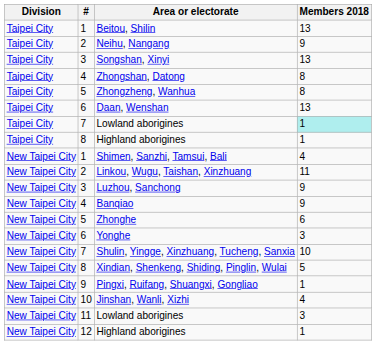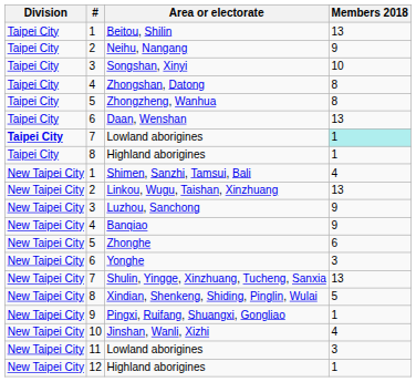 <table class="wikitable">
 <tr>
 <th>Division</th>
 <th>#</th>
 <th>Area or electorate</th>
 <th>Members 2018</th>
 </tr>
 <tr>
 <td><a href='#'>Taipei City</a></td>
 <td>1</td>
 <td><a href='#'>Beitou</a>, <a href='#'>Shilin</a></td>
 <td>13</td>
 </tr>
 <tr>
 <td><a href='#'>Taipei City</a></td>
 <td>2</td>
 <td><a href='#'>Neihu</a>, <a href='#'>Nangang</a></td>
 <td>9</td>
 </tr>
 <tr>
 <td><a href='#'>Taipei City</a></td>
 <td>3</td>
 <td><a href='#'>Songshan</a>, <a href='#'>Xinyi</a></td>
-<td>13</td>
+<td>10</td>
 </tr>
 <tr>
 <td><a href='#'>Taipei City</a></td>
 <td>4</td>
 <td><a href='#'>Zhongshan</a>, <a href='#'>Datong</a></td>
 <td>8</td>
 </tr>
 <tr>
 <td><a href='#'>Taipei City</a></td>
 <td>5</td>
 <td><a href='#'>Zhongzheng</a>, <a href='#'>Wanhua</a></td>
 <td>8</td>
 </tr>
 <tr>
 <td><a href='#'>Taipei City</a></td>
 <td>6</td>
 <td><a href='#'>Daan</a>, <a href='#'>Wenshan</a></td>
 <td>13</td>
 </tr>
 <tr>
-<td><a href='#'>Taipei City</a></td>
+<td><strong><a href='#'>Taipei City</a></strong></td>
 <td>7</td>
 <td>Lowland aborigines</td>
 <td style="background: paleturquoise;">1</td>
 </tr>
 <tr>
 <td><a href='#'>Taipei City</a></td>
 <td>8</td>
 <td>Highland aborigines</td>
 <td>1</td>
 </tr>
 <tr>
 <td><a href='#'>New Taipei City</a></td>
 <td>1</td>
 <td><a href='#'>Shimen</a>, <a href='#'>Sanzhi</a>, <a href='#'>Tamsui</a>, <a href='#'>Bali</a></td>
 <td>4</td>
 </tr>
 <tr>
 <td><a href='#'>New Taipei City</a></td>
 <td>2</td>
 <td><a href='#'>Linkou</a>, <a href='#'>Wugu</a>, <a href='#'>Taishan</a>, <a href='#'>Xinzhuang</a></td>
-<td>11</td>
+<td>13</td>
 </tr>
 <tr>
 <td><a href='#'>New Taipei City</a></td>
 <td>3</td>
 <td><a href='#'>Luzhou</a>, <a href='#'>Sanchong</a></td>
 <td>9</td>
 </tr>
 <tr>
 <td><a href='#'>New Taipei City</a></td>
 <td>4</td>
 <td><a href='#'>Banqiao</a></td>
 <td>9</td>
 </tr>
 <tr>
 <td><a href='#'>New Taipei City</a></td>
 <td>5</td>
 <td><a href='#'>Zhonghe</a></td>
 <td>6</td>
 </tr>
 <tr>
 <td><a href='#'>New Taipei City</a></td>
 <td>6</td>
 <td><a href='#'>Yonghe</a></td>
 <td>3</td>
 </tr>
 <tr>
 <td><a href='#'>New Taipei City</a></td>
 <td>7</td>
 <td><a href='#'>Shulin</a>, <a href='#'>Yingge</a>, <a href='#'>Xinzhuang</a>, <a href='#'>Tucheng</a>, <a href='#'>Sanxia</a></td>
-<td>10</td>
+<td>13</td>
 </tr>
 <tr>
 <td><a href='#'>New Taipei City</a></td>
 <td>8</td>
 <td><a href='#'>Xindian</a>, <a href='#'>Shenkeng</a>, <a href='#'>Shiding</a>, <a href='#'>Pinglin</a>, <a href='#'>Wulai</a></td>
 <td>5</td>
 </tr>
 <tr>
 <td><a href='#'>New Taipei City</a></td>
 <td>9</td>
 <td><a href='#'>Pingxi</a>, <a href='#'>Ruifang</a>, <a href='#'>Shuangxi</a>, <a href='#'>Gongliao</a></td>
 <td>1</td>
 </tr>
 <tr>
 <td><a href='#'>New Taipei City</a></td>
 <td>10</td>
 <td><a href='#'>Jinshan</a>, <a href='#'>Wanli</a>, <a href='#'>Xizhi</a></td>
 <td>4</td>
 </tr>
 <tr>
 <td><a href='#'>New Taipei City</a></td>
 <td>11</td>
 <td>Lowland aborigines</td>
 <td>3</td>
 </tr>
 <tr>
 <td><a href='#'>New Taipei City</a></td>
 <td>12</td>
 <td>Highland aborigines</td>
 <td>1</td>
 </tr>
 </table>
